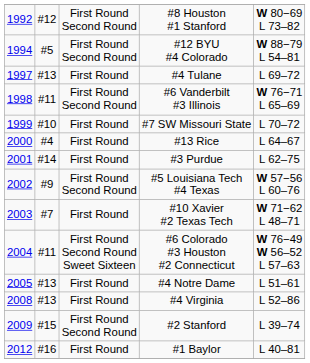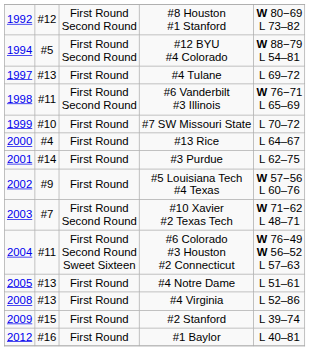 <table class="wikitable" style="text-align:center">
 <tr>
 </tr>
 <tr>
 <td rowspan=1><a href='#'>1992</a></td>
 <td>#12</td>
 <td>First Round<br>Second Round</td>
 <td>#8 Houston<br>#1 Stanford</td>
 <td><strong>W</strong> 80−69<br>L 73–82</td>
 </tr>
 <tr style="text-align:center;">
 <td rowspan=1><a href='#'>1994</a></td>
 <td>#5</td>
 <td>First Round<br>Second Round</td>
 <td>#12 BYU<br>#4 Colorado</td>
 <td><strong>W</strong> 88−79<br>L 54–81</td>
 </tr>
 <tr style="text-align:center;">
 <td rowspan=1><a href='#'>1997</a></td>
 <td>#13</td>
 <td>First Round</td>
 <td>#4 Tulane</td>
 <td>L 69–72</td>
 </tr>
 <tr style="text-align:center;">
 <td rowspan=1><a href='#'>1998</a></td>
 <td>#11</td>
 <td>First Round<br>Second Round</td>
 <td>#6 Vanderbilt<br>#3 Illinois</td>
 <td><strong>W</strong> 76−71<br>L 65–69</td>
 </tr>
 <tr style="text-align:center;">
 <td rowspan=1><a href='#'>1999</a></td>
 <td>#10</td>
 <td>First Round</td>
 <td>#7 SW Missouri State</td>
 <td>L 70–72</td>
 </tr>
 <tr style="text-align:center;">
 <td rowspan=1><a href='#'>2000</a></td>
 <td>#4</td>
 <td>First Round</td>
 <td>#13 Rice</td>
 <td>L 64–67</td>
 </tr>
 <tr style="text-align:center;">
 <td rowspan=1><a href='#'>2001</a></td>
 <td>#14</td>
 <td>First Round</td>
 <td>#3 Purdue</td>
 <td>L 62–75</td>
 </tr>
 <tr style="text-align:center;">
 <td rowspan=1><a href='#'>2002</a></td>
 <td>#9</td>
-<td>First Round<br>Second Round</td>
+<td>First Round</td>
 <td>#5 Louisiana Tech<br>#4 Texas</td>
 <td><strong>W</strong> 57−56<br>L 60–76</td>
 </tr>
 <tr style="text-align:center;">
 <td rowspan=1><a href='#'>2003</a></td>
 <td>#7</td>
-<td>First Round</td>
+<td>First Round<br>Second Round</td>
 <td>#10 Xavier<br>#2 Texas Tech</td>
 <td><strong>W</strong> 71−62<br>L 48–71</td>
 </tr>
 <tr style="text-align:center;">
 <td rowspan=1><a href='#'>2004</a></td>
 <td>#11</td>
 <td>First Round<br>Second Round<br>Sweet Sixteen</td>
 <td>#6 Colorado<br>#3 Houston<br>#2 Connecticut</td>
 <td><strong>W</strong> 76−49<br><strong>W</strong> 56–52<br>L 57–63</td>
 </tr>
 <tr style="text-align:center;">
 <td rowspan=1><a href='#'>2005</a></td>
 <td>#13</td>
 <td>First Round</td>
 <td>#4 Notre Dame</td>
 <td>L 51–61</td>
 </tr>
 <tr style="text-align:center;">
 <td rowspan=1><a href='#'>2008</a></td>
 <td>#13</td>
 <td>First Round</td>
 <td>#4 Virginia</td>
 <td>L 52–86</td>
 </tr>
 <tr style="text-align:center;">
 <td rowspan=1><a href='#'>2009</a></td>
 <td>#15</td>
-<td>First Round<br>Second Round</td>
+<td>First Round</td>
 <td>#2 Stanford</td>
 <td>L 39–74</td>
 </tr>
 <tr style="text-align:center;">
 <td rowspan=1><a href='#'>2012</a></td>
 <td>#16</td>
 <td>First Round</td>
 <td>#1 Baylor</td>
 <td>L 40–81</td>
 </tr>
 <tr style="text-align:center;">
 </tr>
 </table>
